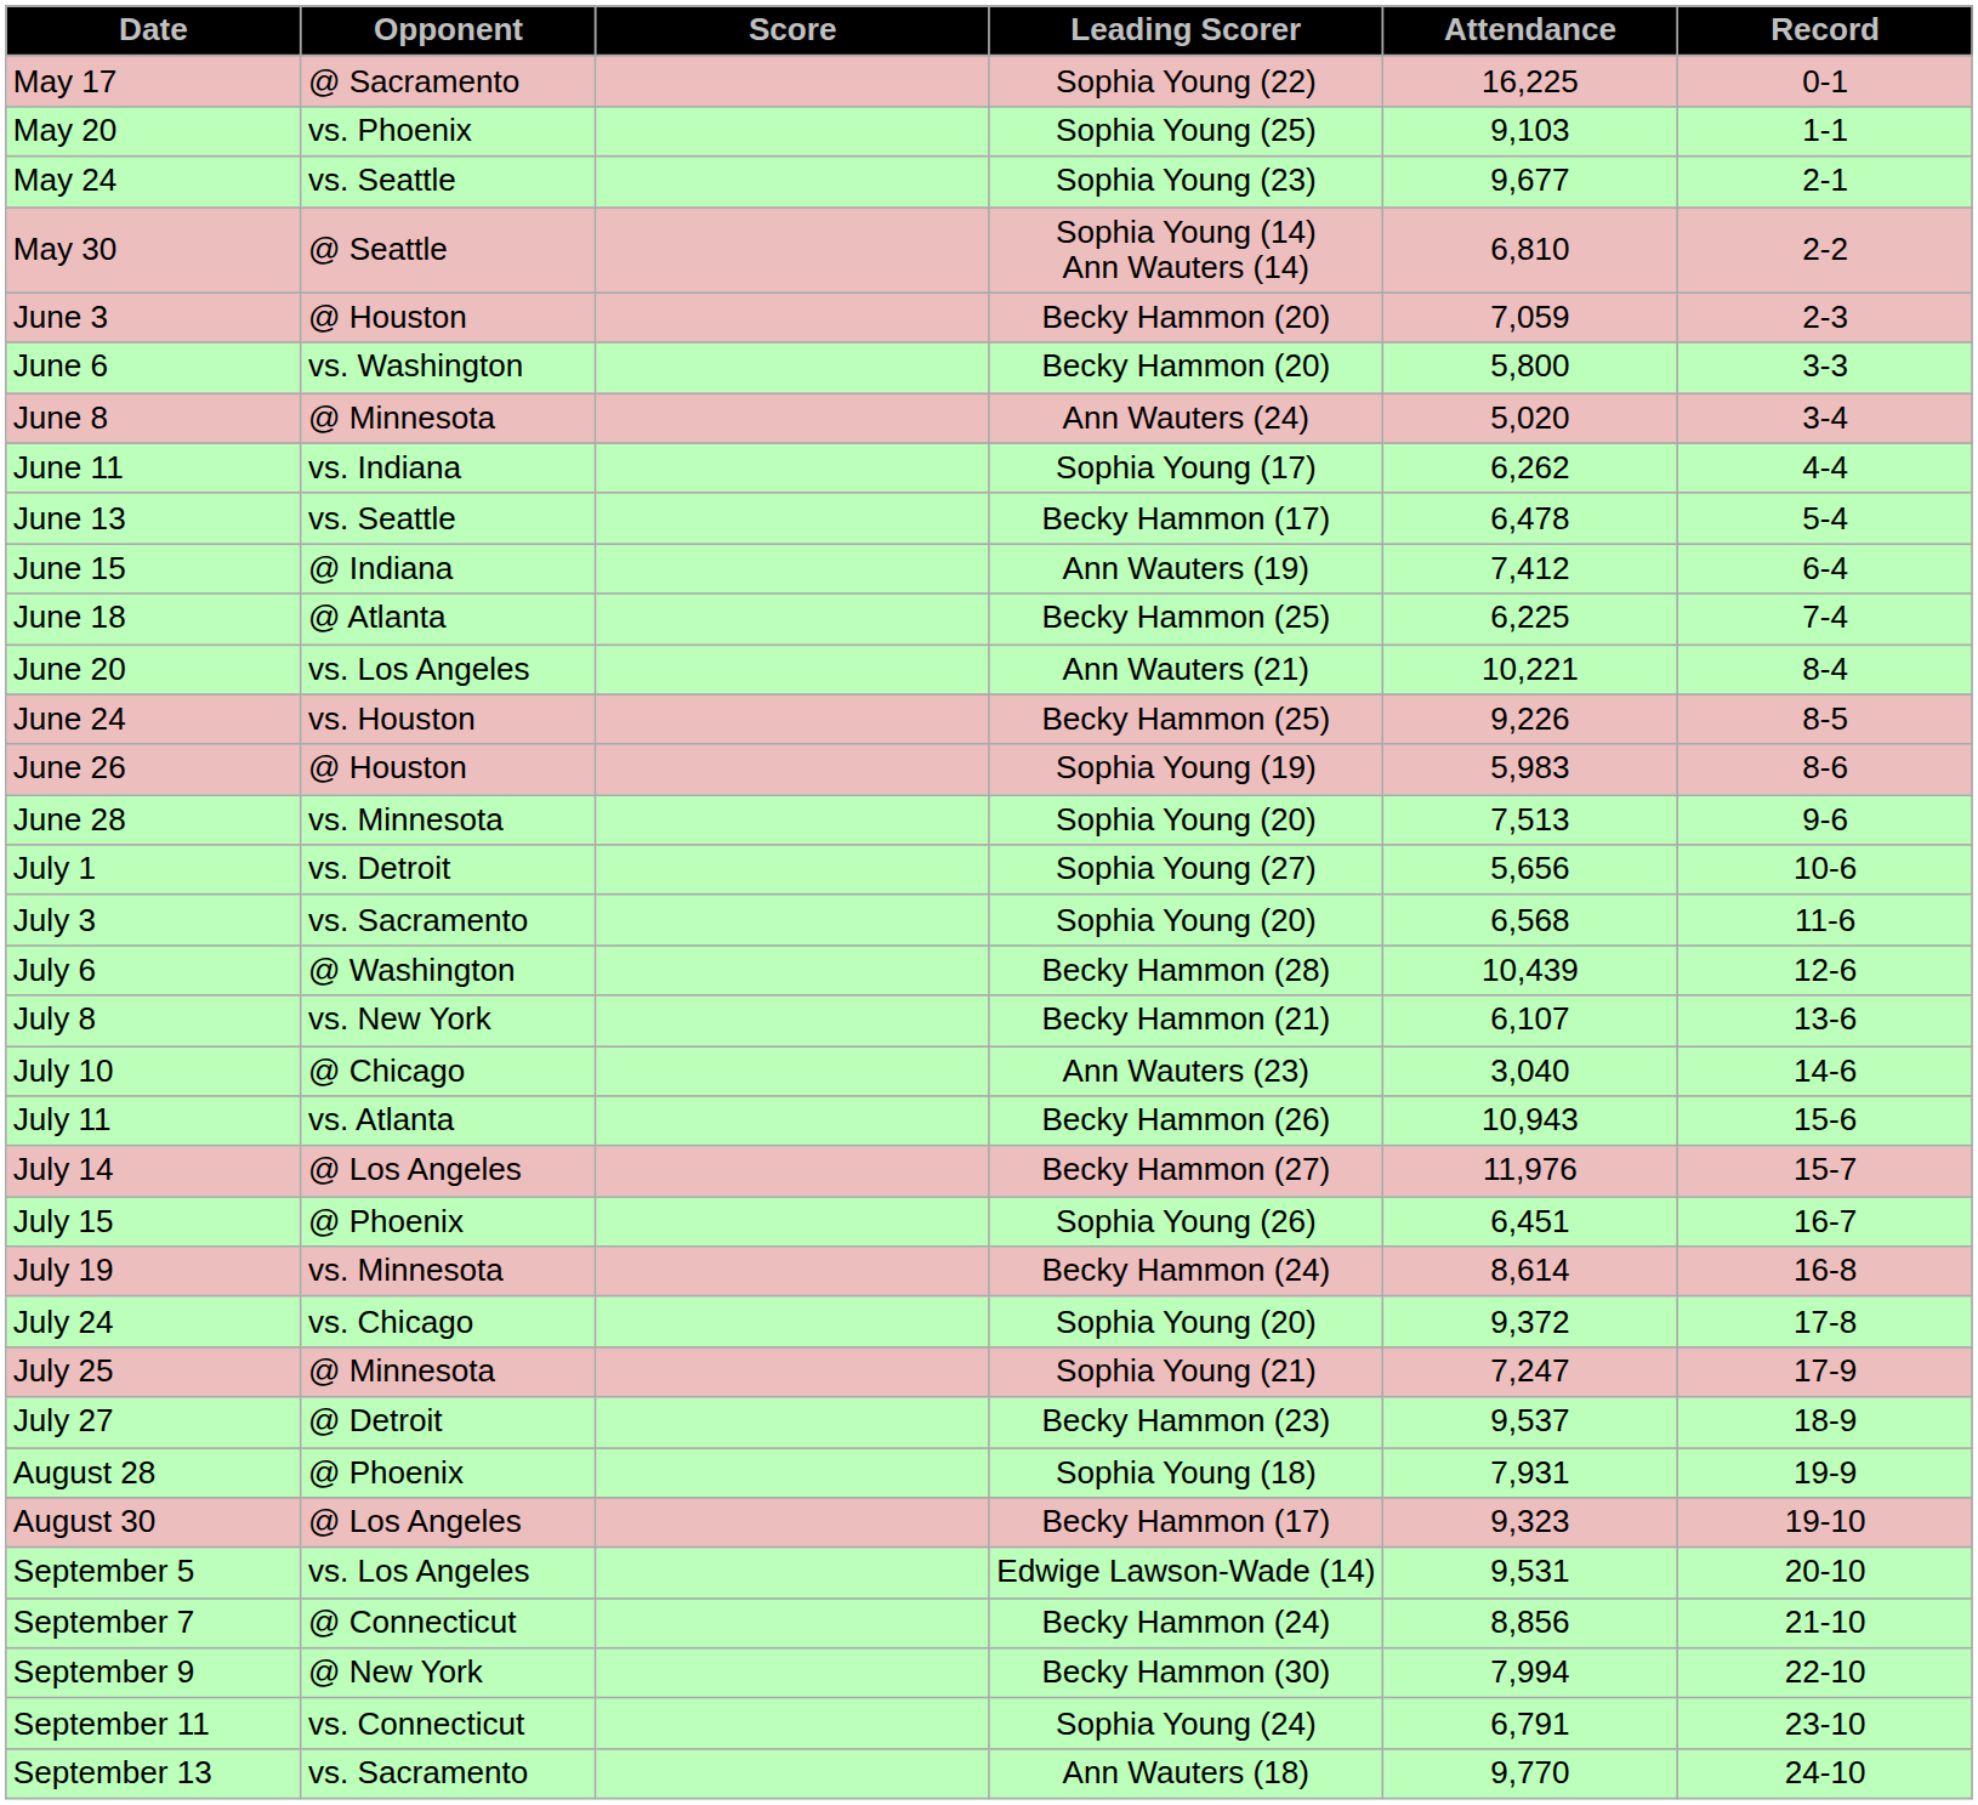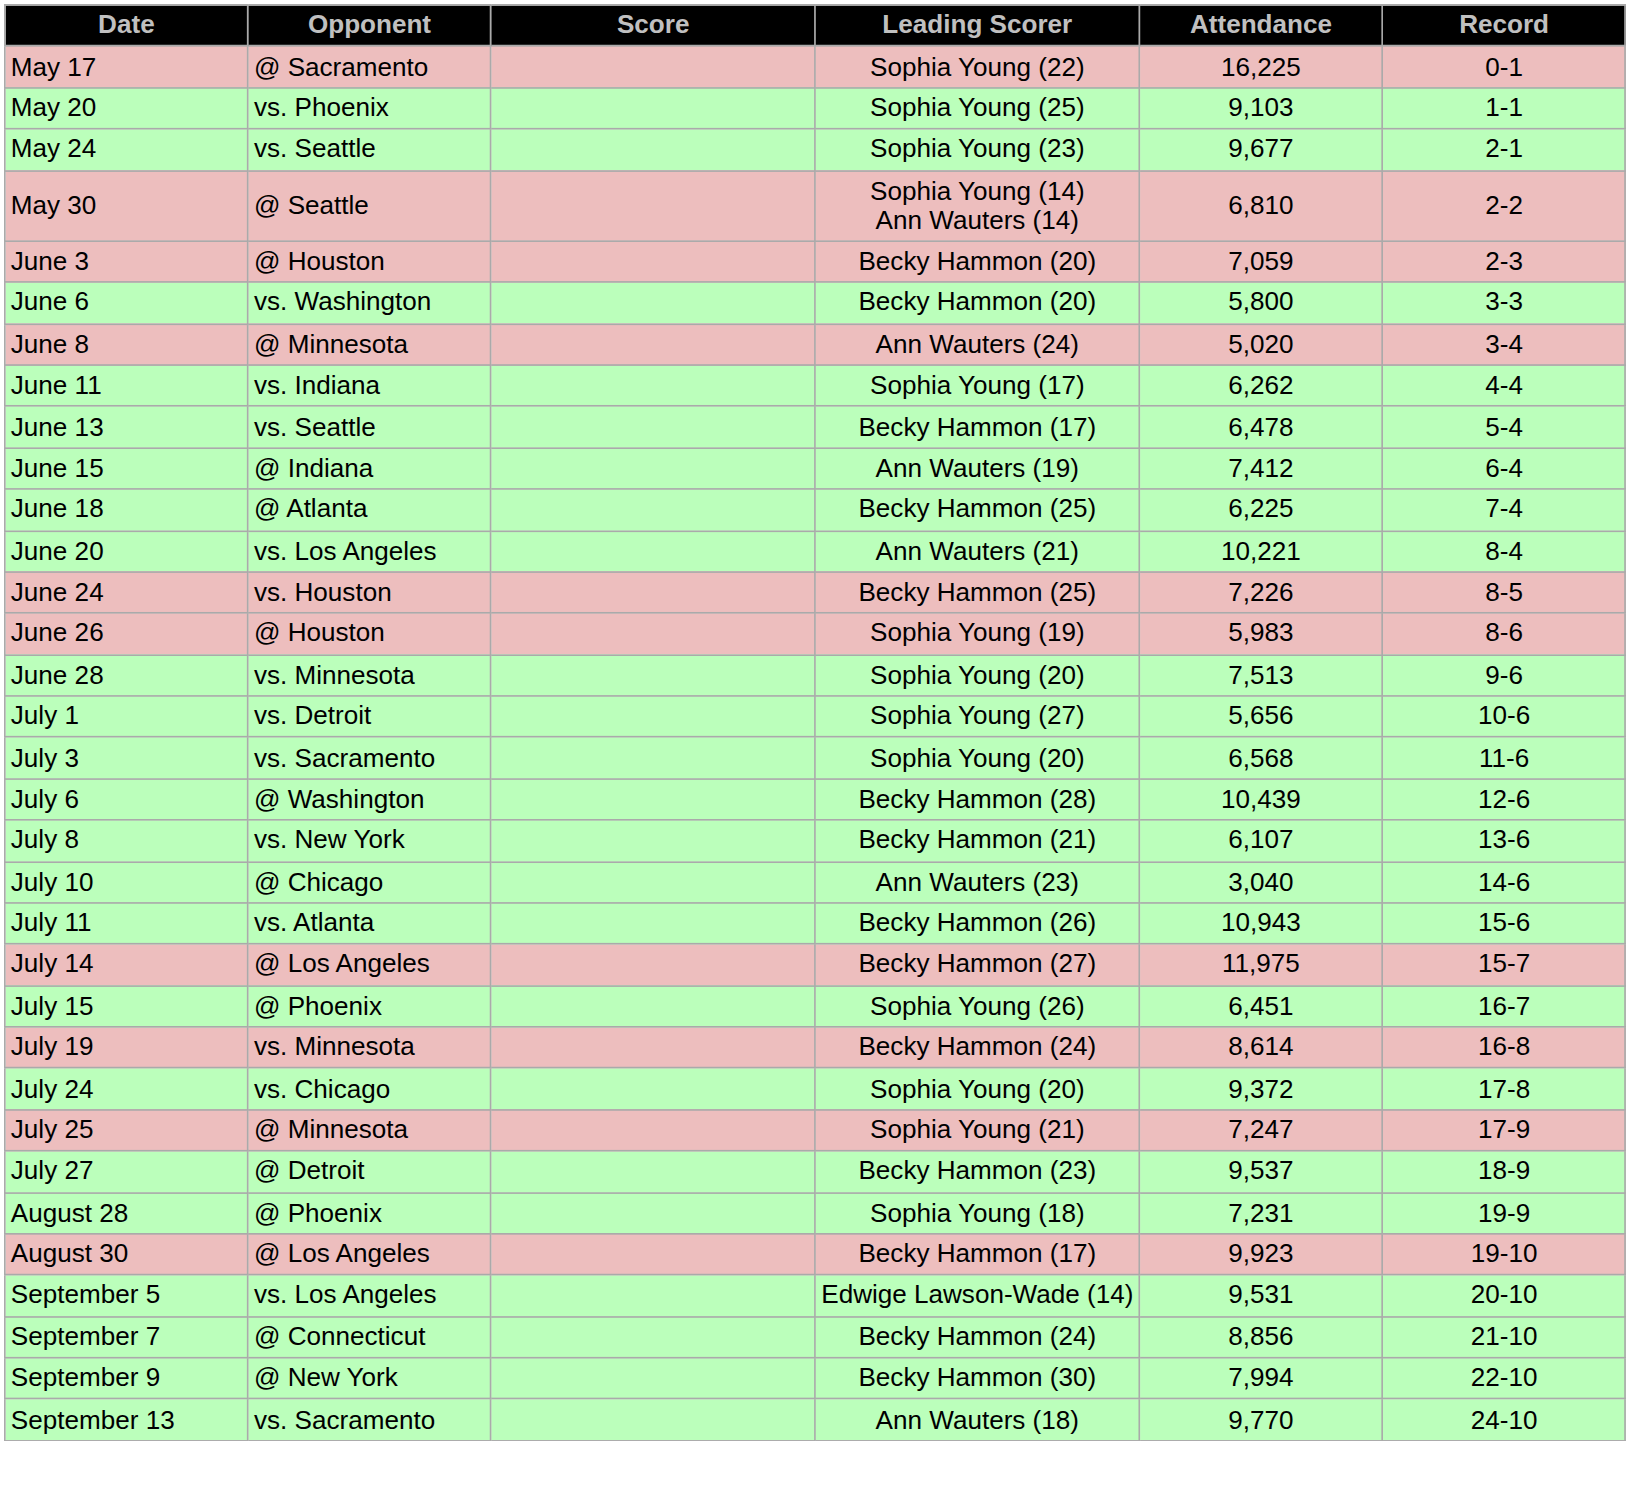 <table class="wikitable">
 <tr>
 <th style="background:black; color:silver; width:15%;">Date</th>
 <th style="background:black; color:silver; width:15%;">Opponent</th>
 <th style="background:black; color:silver; width:20%;">Score</th>
 <th style="background:black; color:silver; width:20%;">Leading Scorer</th>
 <th style="background:black; color:silver; width:15%;">Attendance</th>
 <th style="background:black; color:silver; width:15%;">Record</th>
 </tr>
 <tr style="background:#edbebe;">
 <td>May 17</td>
 <td>@ Sacramento</td>
 <td style="text-align:center;"></td>
 <td style="text-align:center;">Sophia Young (22)</td>
 <td style="text-align:center;">16,225</td>
 <td style="text-align:center;">0-1</td>
 </tr>
 <tr style="background:#bfb;">
 <td>May 20</td>
 <td>vs. Phoenix</td>
 <td style="text-align:center;"></td>
 <td style="text-align:center;">Sophia Young (25)</td>
 <td style="text-align:center;">9,103</td>
 <td style="text-align:center;">1-1</td>
 </tr>
 <tr style="background:#bfb;">
 <td>May 24</td>
 <td>vs. Seattle</td>
 <td style="text-align:center;"></td>
 <td style="text-align:center;">Sophia Young (23)</td>
 <td style="text-align:center;">9,677</td>
 <td style="text-align:center;">2-1</td>
 </tr>
 <tr style="background:#edbebe;">
 <td>May 30</td>
 <td>@ Seattle</td>
 <td style="text-align:center;"></td>
 <td style="text-align:center;">Sophia Young (14) <br> Ann Wauters (14)</td>
 <td style="text-align:center;">6,810</td>
 <td style="text-align:center;">2-2</td>
 </tr>
 <tr style="background:#edbebe;">
 <td>June 3</td>
 <td>@ Houston</td>
 <td style="text-align:center;"></td>
 <td style="text-align:center;">Becky Hammon (20)</td>
 <td style="text-align:center;">7,059</td>
 <td style="text-align:center;">2-3</td>
 </tr>
 <tr style="background:#bfb;">
 <td>June 6</td>
 <td>vs. Washington</td>
 <td style="text-align:center;"></td>
 <td style="text-align:center;">Becky Hammon (20)</td>
 <td style="text-align:center;">5,800</td>
 <td style="text-align:center;">3-3</td>
 </tr>
 <tr style="background:#edbebe;">
 <td>June 8</td>
 <td>@ Minnesota</td>
 <td style="text-align:center;"></td>
 <td style="text-align:center;">Ann Wauters (24)</td>
 <td style="text-align:center;">5,020</td>
 <td style="text-align:center;">3-4</td>
 </tr>
 <tr style="background:#bfb;">
 <td>June 11</td>
 <td>vs. Indiana</td>
 <td style="text-align:center;"></td>
 <td style="text-align:center;">Sophia Young (17)</td>
 <td style="text-align:center;">6,262</td>
 <td style="text-align:center;">4-4</td>
 </tr>
 <tr style="background:#bfb;">
 <td>June 13</td>
 <td>vs. Seattle</td>
 <td style="text-align:center;"></td>
 <td style="text-align:center;">Becky Hammon (17)</td>
 <td style="text-align:center;">6,478</td>
 <td style="text-align:center;">5-4</td>
 </tr>
 <tr style="background:#bfb;">
 <td>June 15</td>
 <td>@ Indiana</td>
 <td style="text-align:center;"></td>
 <td style="text-align:center;">Ann Wauters (19)</td>
 <td style="text-align:center;">7,412</td>
 <td style="text-align:center;">6-4</td>
 </tr>
 <tr style="background:#bfb;">
 <td>June 18</td>
 <td>@ Atlanta</td>
 <td style="text-align:center;"></td>
 <td style="text-align:center;">Becky Hammon (25)</td>
 <td style="text-align:center;">6,225</td>
 <td style="text-align:center;">7-4</td>
 </tr>
 <tr style="background:#bfb;">
 <td>June 20</td>
 <td>vs. Los Angeles</td>
 <td style="text-align:center;"></td>
 <td style="text-align:center;">Ann Wauters (21)</td>
 <td style="text-align:center;">10,221</td>
 <td style="text-align:center;">8-4</td>
 </tr>
 <tr style="background:#edbebe;">
 <td>June 24</td>
 <td>vs. Houston</td>
 <td style="text-align:center;"></td>
 <td style="text-align:center;">Becky Hammon (25)</td>
-<td style="text-align:center;">9,226</td>
+<td style="text-align:center;">7,226</td>
 <td style="text-align:center;">8-5</td>
 </tr>
 <tr style="background:#edbebe;">
 <td>June 26</td>
 <td>@ Houston</td>
 <td style="text-align:center;"></td>
 <td style="text-align:center;">Sophia Young (19)</td>
 <td style="text-align:center;">5,983</td>
 <td style="text-align:center;">8-6</td>
 </tr>
 <tr style="background:#bfb;">
 <td>June 28</td>
 <td>vs. Minnesota</td>
 <td style="text-align:center;"></td>
 <td style="text-align:center;">Sophia Young (20)</td>
 <td style="text-align:center;">7,513</td>
 <td style="text-align:center;">9-6</td>
 </tr>
 <tr style="background:#bfb;">
 <td>July 1</td>
 <td>vs. Detroit</td>
 <td style="text-align:center;"></td>
 <td style="text-align:center;">Sophia Young (27)</td>
 <td style="text-align:center;">5,656</td>
 <td style="text-align:center;">10-6</td>
 </tr>
 <tr style="background:#bfb;">
 <td>July 3</td>
 <td>vs. Sacramento</td>
 <td style="text-align:center;"></td>
 <td style="text-align:center;">Sophia Young (20)</td>
 <td style="text-align:center;">6,568</td>
 <td style="text-align:center;">11-6</td>
 </tr>
 <tr style="background:#bfb;">
 <td>July 6</td>
 <td>@ Washington</td>
 <td style="text-align:center;"></td>
 <td style="text-align:center;">Becky Hammon (28)</td>
 <td style="text-align:center;">10,439</td>
 <td style="text-align:center;">12-6</td>
 </tr>
 <tr style="background:#bfb;">
 <td>July 8</td>
 <td>vs. New York</td>
 <td style="text-align:center;"></td>
 <td style="text-align:center;">Becky Hammon (21)</td>
 <td style="text-align:center;">6,107</td>
 <td style="text-align:center;">13-6</td>
 </tr>
 <tr style="background:#bfb;">
 <td>July 10</td>
 <td>@ Chicago</td>
 <td style="text-align:center;"></td>
 <td style="text-align:center;">Ann Wauters (23)</td>
 <td style="text-align:center;">3,040</td>
 <td style="text-align:center;">14-6</td>
 </tr>
 <tr style="background:#bfb;">
 <td>July 11</td>
 <td>vs. Atlanta</td>
 <td style="text-align:center;"></td>
 <td style="text-align:center;">Becky Hammon (26)</td>
 <td style="text-align:center;">10,943</td>
 <td style="text-align:center;">15-6</td>
 </tr>
 <tr style="background:#edbebe;">
 <td>July 14</td>
 <td>@ Los Angeles</td>
 <td style="text-align:center;"></td>
 <td style="text-align:center;">Becky Hammon (27)</td>
-<td style="text-align:center;">11,976</td>
+<td style="text-align:center;">11,975</td>
 <td style="text-align:center;">15-7</td>
 </tr>
 <tr style="background:#bfb;">
 <td>July 15</td>
 <td>@ Phoenix</td>
 <td style="text-align:center;"></td>
 <td style="text-align:center;">Sophia Young (26)</td>
 <td style="text-align:center;">6,451</td>
 <td style="text-align:center;">16-7</td>
 </tr>
 <tr style="background:#edbebe;">
 <td>July 19</td>
 <td>vs. Minnesota</td>
 <td style="text-align:center;"></td>
 <td style="text-align:center;">Becky Hammon (24)</td>
 <td style="text-align:center;">8,614</td>
 <td style="text-align:center;">16-8</td>
 </tr>
 <tr style="background:#bfb;">
 <td>July 24</td>
 <td>vs. Chicago</td>
 <td style="text-align:center;"></td>
 <td style="text-align:center;">Sophia Young (20)</td>
 <td style="text-align:center;">9,372</td>
 <td style="text-align:center;">17-8</td>
 </tr>
 <tr style="background:#edbebe;">
 <td>July 25</td>
 <td>@ Minnesota</td>
 <td style="text-align:center;"></td>
 <td style="text-align:center;">Sophia Young (21)</td>
 <td style="text-align:center;">7,247</td>
 <td style="text-align:center;">17-9</td>
 </tr>
 <tr style="background:#bfb;">
 <td>July 27</td>
 <td>@ Detroit</td>
 <td style="text-align:center;"></td>
 <td style="text-align:center;">Becky Hammon (23)</td>
 <td style="text-align:center;">9,537</td>
 <td style="text-align:center;">18-9</td>
 </tr>
 <tr style="background:#bfb;">
 <td>August 28</td>
 <td>@ Phoenix</td>
 <td style="text-align:center;"></td>
 <td style="text-align:center;">Sophia Young (18)</td>
-<td style="text-align:center;">7,931</td>
+<td style="text-align:center;">7,231</td>
 <td style="text-align:center;">19-9</td>
 </tr>
 <tr style="background:#edbebe;">
 <td>August 30</td>
 <td>@ Los Angeles</td>
 <td style="text-align:center;"></td>
 <td style="text-align:center;">Becky Hammon (17)</td>
-<td style="text-align:center;">9,323</td>
+<td style="text-align:center;">9,923</td>
 <td style="text-align:center;">19-10</td>
 </tr>
 <tr style="background:#bfb;">
 <td>September 5</td>
 <td>vs. Los Angeles</td>
 <td style="text-align:center;"></td>
 <td style="text-align:center;">Edwige Lawson-Wade (14)</td>
 <td style="text-align:center;">9,531</td>
 <td style="text-align:center;">20-10</td>
 </tr>
 <tr style="background:#bfb;">
 <td>September 7</td>
 <td>@ Connecticut</td>
 <td style="text-align:center;"></td>
 <td style="text-align:center;">Becky Hammon (24)</td>
 <td style="text-align:center;">8,856</td>
 <td style="text-align:center;">21-10</td>
 </tr>
 <tr style="background:#bfb;">
 <td>September 9</td>
 <td>@ New York</td>
 <td style="text-align:center;"></td>
 <td style="text-align:center;">Becky Hammon (30)</td>
 <td style="text-align:center;">7,994</td>
 <td style="text-align:center;">22-10</td>
 </tr>
 <tr style="background:#bfb;">
-<td>September 11</td>
-<td>vs. Connecticut</td>
-<td style="text-align:center;"></td>
-<td style="text-align:center;">Sophia Young (24)</td>
-<td style="text-align:center;">6,791</td>
-<td style="text-align:center;">23-10</td>
-</tr>
-<tr style="background:#bfb;">
 <td>September 13</td>
 <td>vs. Sacramento</td>
 <td style="text-align:center;"></td>
 <td style="text-align:center;">Ann Wauters (18)</td>
 <td style="text-align:center;">9,770</td>
 <td style="text-align:center;">24-10</td>
 </tr>
 </table>
